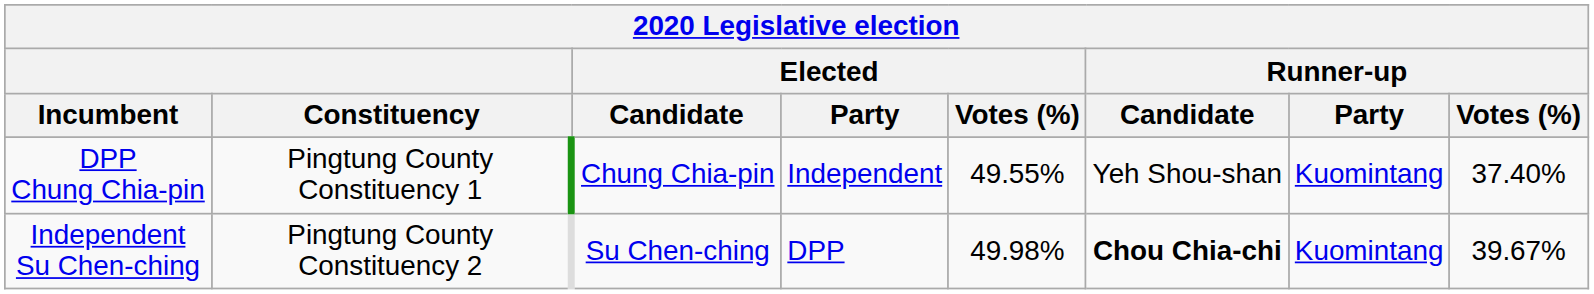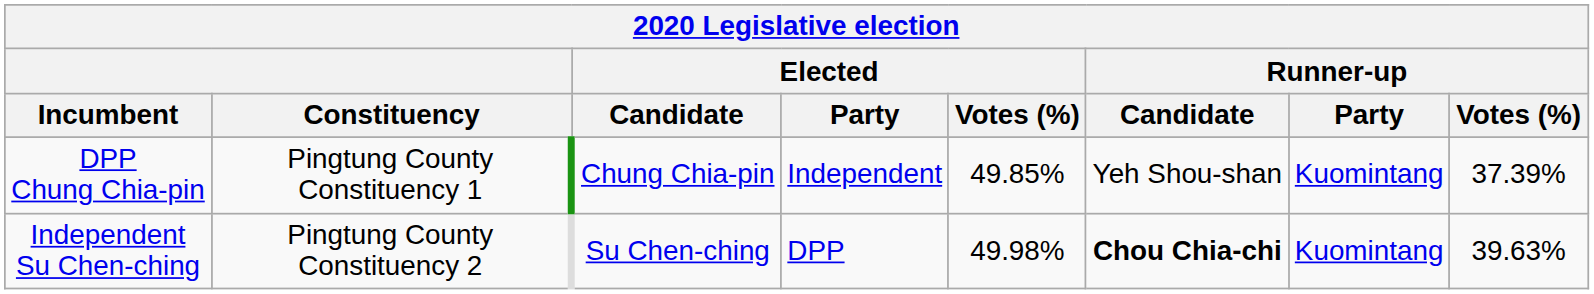 <table class="wikitable collapsible sortable" style="text-align:center">
 <tr>
 <th colspan=8><a href='#'>2020 Legislative election</a></th>
 </tr>
 <tr>
 <th colspan=2> </th>
 <th colspan=3>Elected</th>
 <th colspan=3>Runner-up</th>
 </tr>
 <tr>
 <th>Incumbent</th>
 <th style="width:200px;">Constituency</th>
 <th>Candidate</th>
 <th>Party</th>
 <th>Votes (%)</th>
 <th>Candidate</th>
 <th>Party</th>
 <th>Votes (%)</th>
 </tr>
 <tr>
 <td><a href='#'>DPP</a><br><a href='#'>Chung Chia-pin</a></td>
 <td align="center" style="border-right:4px solid #1B9413;">Pingtung County Constituency 1</td>
 <td><a href='#'>Chung Chia-pin</a></td>
 <td align="left"><a href='#'>Independent</a></td>
-<td>49.55%</td>
+<td>49.85%</td>
 <td>Yeh Shou-shan</td>
 <td align="left"><a href='#'>Kuomintang</a></td>
-<td>37.40%</td>
+<td>37.39%</td>
 </tr>
 <tr>
 <td><a href='#'>Independent</a><br><a href='#'>Su Chen-ching</a></td>
 <td align="center" style="border-right:4px solid #DDDDDD;">Pingtung County Constituency 2</td>
 <td><a href='#'>Su Chen-ching</a></td>
 <td align="left"><a href='#'>DPP</a></td>
 <td>49.98%</td>
 <td><strong>Chou Chia-chi</strong></td>
 <td align="left"><a href='#'>Kuomintang</a></td>
-<td>39.67%</td>
+<td>39.63%</td>
 </tr>
 </table>
